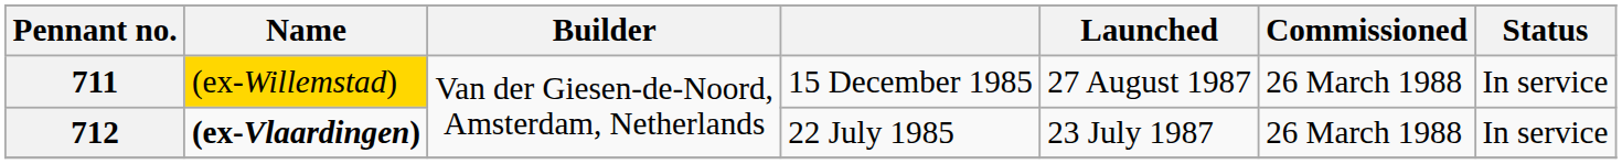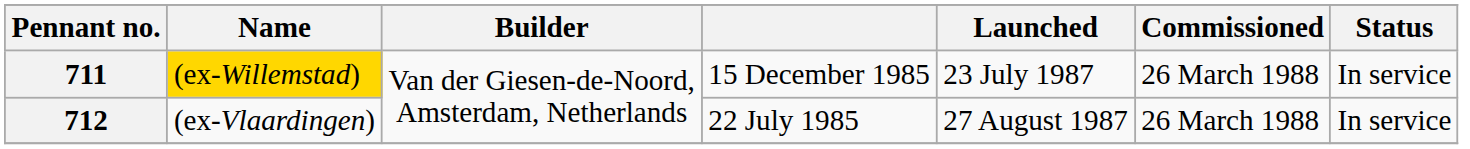 <table class="wikitable plainrowheaders">
 <tr>
 </tr>
 <tr>
 <th scope="col">Pennant no.</th>
 <th scope="col">Name</th>
 <th scope="col">Builder</th>
 <th scope="col"></th>
 <th scope="col">Launched</th>
 <th scope="col">Commissioned</th>
 <th scope="col">Status</th>
 </tr>
 <tr>
 <th scope="row">711</th>
 <td style="background: gold;"> (ex-<em>Willemstad</em>)</td>
 <td rowspan="2" align="center">Van der Giesen-de-Noord,<br>Amsterdam, Netherlands</td>
 <td>15 December 1985</td>
-<td>27 August 1987</td>
+<td>23 July 1987</td>
 <td>26 March 1988</td>
 <td>In service</td>
 </tr>
 <tr>
 <th scope="row">712</th>
-<td><strong> (ex-<em>Vlaardingen</em>)</strong></td>
+<td> (ex-<em>Vlaardingen</em>)</td>
 <td>22 July 1985</td>
-<td>23 July 1987</td>
+<td>27 August 1987</td>
 <td>26 March 1988</td>
 <td>In service</td>
 </tr>
 <tr>
 </tr>
 </table>
